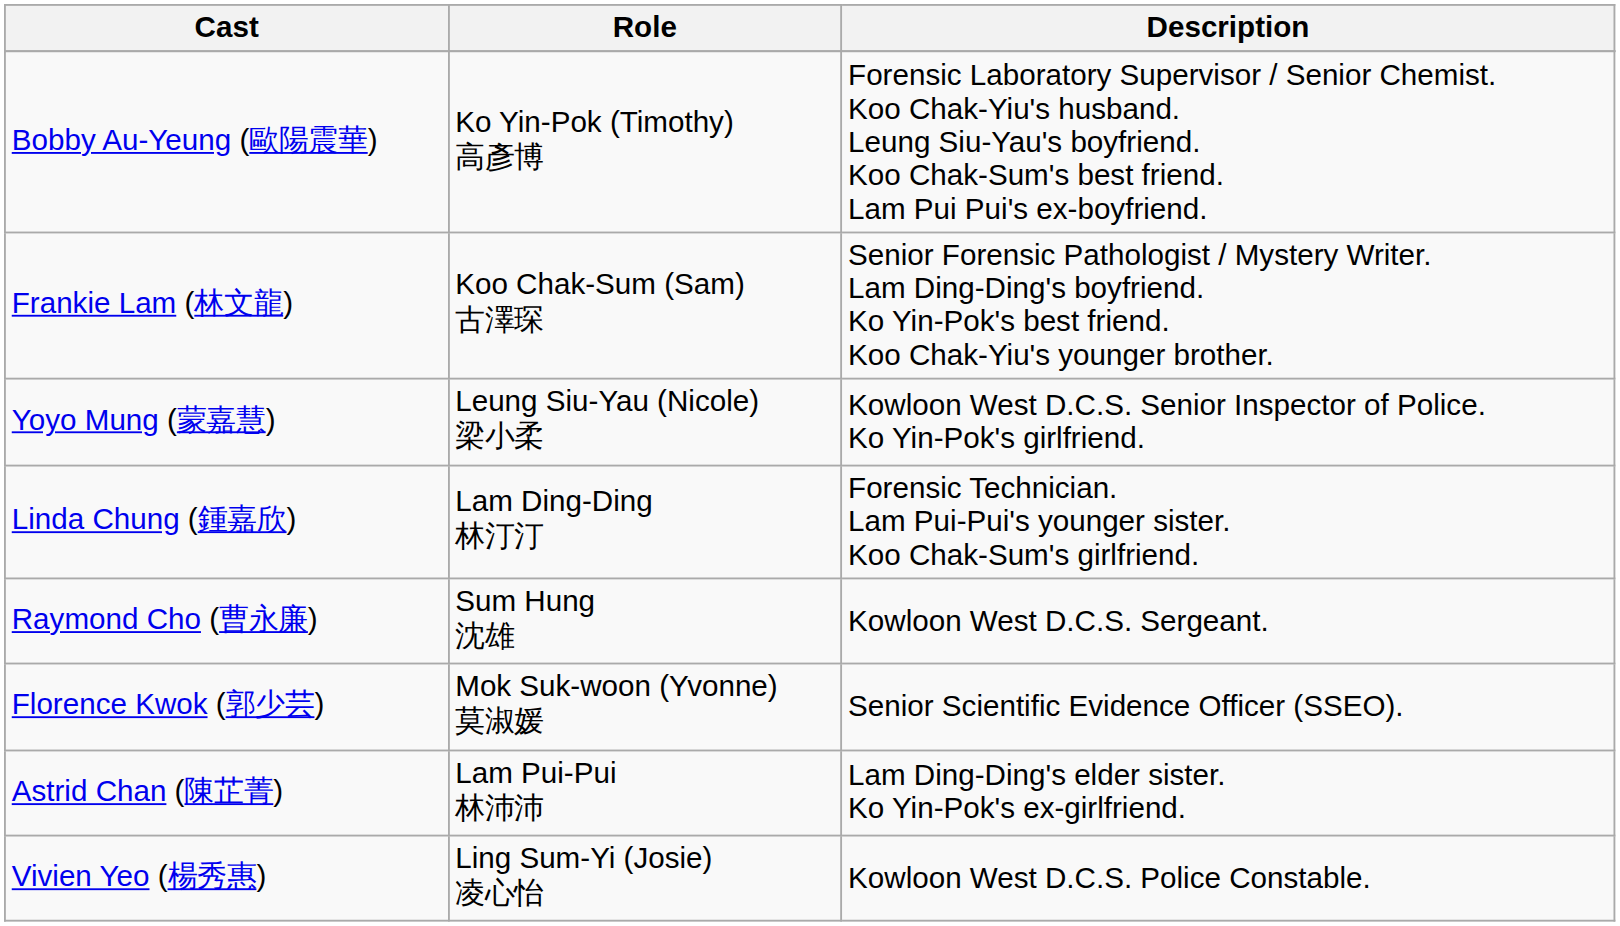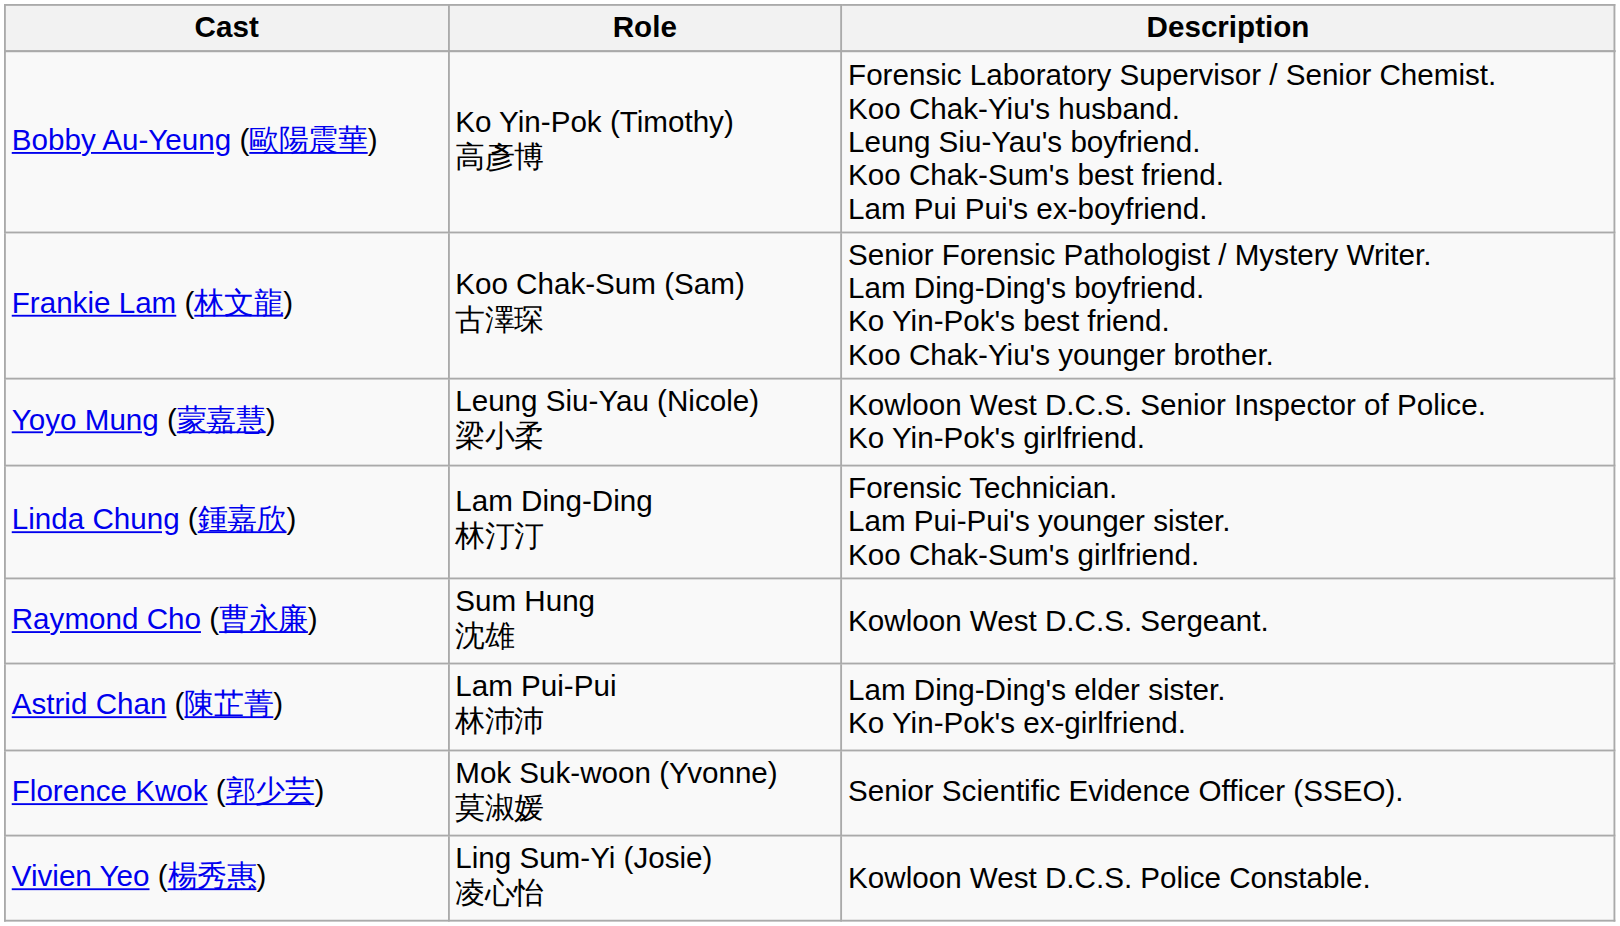 <table class="wikitable" width="55%">
 <tr>
 <th>Cast</th>
 <th>Role</th>
 <th>Description</th>
 </tr>
 <tr>
 </tr>
 <tr>
 <td><a href='#'>Bobby Au-Yeung</a> (<a href='#'>歐陽震華</a>)</td>
 <td>Ko Yin-Pok (Timothy) <br> 高彥博</td>
 <td>Forensic Laboratory Supervisor / Senior Chemist.<br> Koo Chak-Yiu's husband. <br> Leung Siu-Yau's boyfriend. <br> Koo Chak-Sum's best friend. <br> Lam Pui Pui's ex-boyfriend.</td>
 </tr>
 <tr>
 <td><a href='#'>Frankie Lam</a> (<a href='#'>林文龍</a>)</td>
 <td>Koo Chak-Sum (Sam) <br> 古澤琛</td>
 <td>Senior Forensic Pathologist / Mystery Writer. <br> Lam Ding-Ding's boyfriend. <br> Ko Yin-Pok's best friend. <br> Koo Chak-Yiu's younger brother.</td>
 </tr>
 <tr>
 <td><a href='#'>Yoyo Mung</a> (<a href='#'>蒙嘉慧</a>)</td>
 <td>Leung Siu-Yau (Nicole) <br> 梁小柔</td>
 <td>Kowloon West D.C.S. Senior Inspector of Police.<br> Ko Yin-Pok's girlfriend.</td>
 </tr>
 <tr>
 <td><a href='#'>Linda Chung</a> (<a href='#'>鍾嘉欣</a>)</td>
 <td>Lam Ding-Ding <br> 林汀汀</td>
 <td>Forensic Technician.<br> Lam Pui-Pui's younger sister. <br> Koo Chak-Sum's girlfriend.</td>
 </tr>
 <tr>
 <td><a href='#'>Raymond Cho</a> (<a href='#'>曹永廉</a>)</td>
 <td>Sum Hung <br> 沈雄</td>
 <td>Kowloon West D.C.S. Sergeant.</td>
 </tr>
 <tr>
+<td><a href='#'>Astrid Chan</a> (<a href='#'>陳芷菁</a>)</td>
+<td>Lam Pui-Pui <br> 林沛沛</td>
+<td>Lam Ding-Ding's elder sister. <br> Ko Yin-Pok's ex-girlfriend.</td>
+</tr>
+<tr>
 <td><a href='#'>Florence Kwok</a> (<a href='#'>郭少芸</a>)</td>
 <td>Mok Suk-woon (Yvonne) <br> 莫淑媛</td>
 <td>Senior Scientific Evidence Officer (SSEO).</td>
-</tr>
-<tr>
-<td><a href='#'>Astrid Chan</a> (<a href='#'>陳芷菁</a>)</td>
-<td>Lam Pui-Pui <br> 林沛沛</td>
-<td>Lam Ding-Ding's elder sister. <br> Ko Yin-Pok's ex-girlfriend.</td>
 </tr>
 <tr>
 <td><a href='#'>Vivien Yeo</a> (<a href='#'>楊秀惠</a>)</td>
 <td>Ling Sum-Yi (Josie) <br> 凌心怡</td>
 <td>Kowloon West D.C.S. Police Constable.</td>
 </tr>
 </table>
